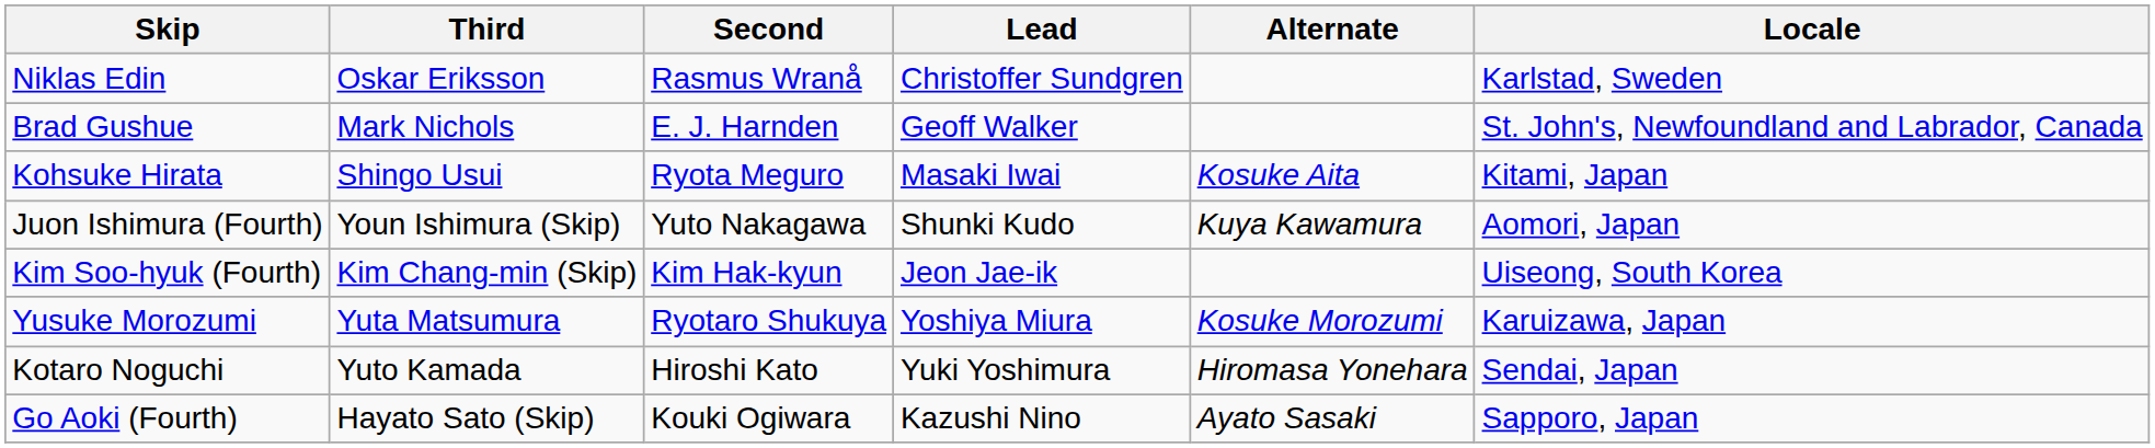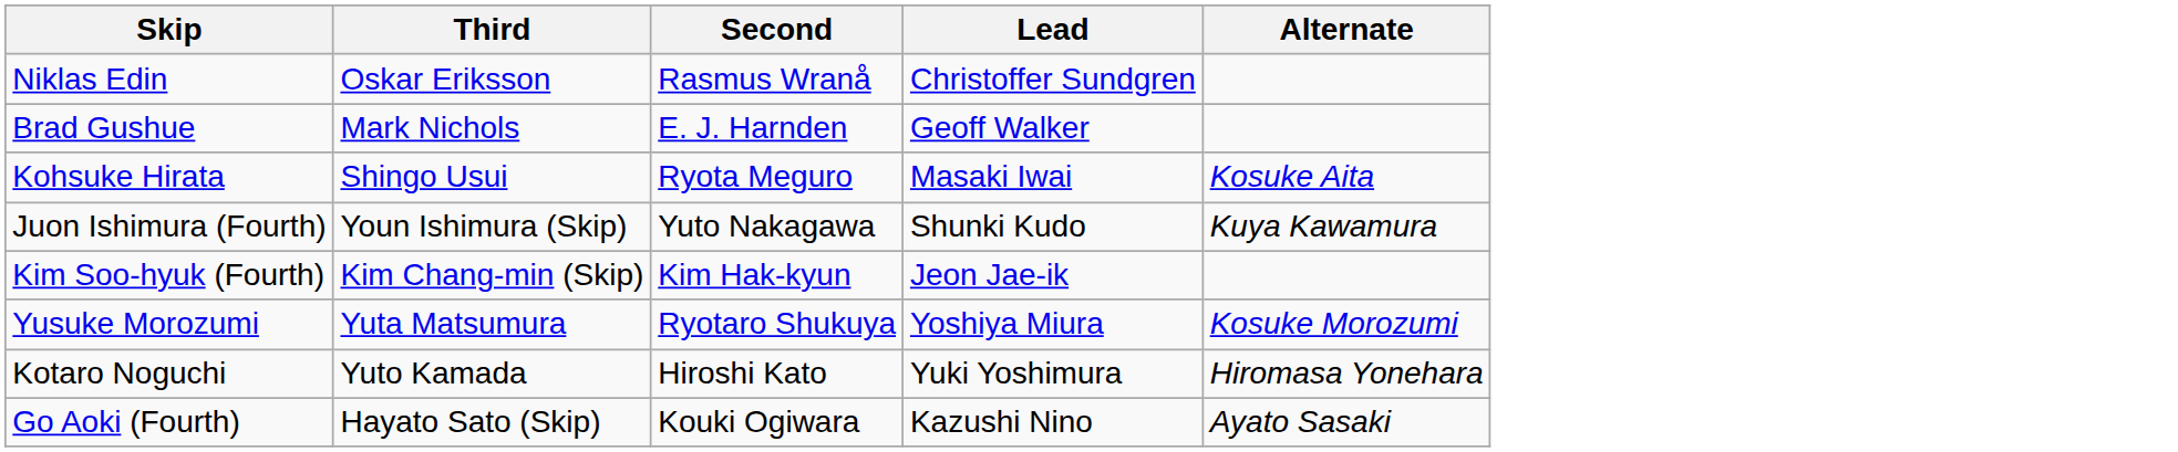 <table class=wikitable>
 <tr>
 <th scope="col">Skip</th>
 <th scope="col">Third</th>
 <th scope="col">Second</th>
 <th scope="col">Lead</th>
 <th scope="col">Alternate</th>
-<th scope="col">Locale</th>
 </tr>
 <tr>
 <td><a href='#'>Niklas Edin</a></td>
 <td><a href='#'>Oskar Eriksson</a></td>
 <td><a href='#'>Rasmus Wranå</a></td>
 <td><a href='#'>Christoffer Sundgren</a></td>
 <td></td>
-<td> <a href='#'>Karlstad</a>, <a href='#'>Sweden</a></td>
 </tr>
 <tr>
 <td><a href='#'>Brad Gushue</a></td>
 <td><a href='#'>Mark Nichols</a></td>
 <td><a href='#'>E. J. Harnden</a></td>
 <td><a href='#'>Geoff Walker</a></td>
 <td></td>
-<td> <a href='#'>St. John's</a>, <a href='#'>Newfoundland and Labrador</a>, <a href='#'>Canada</a></td>
 </tr>
 <tr>
 <td><a href='#'>Kohsuke Hirata</a></td>
 <td><a href='#'>Shingo Usui</a></td>
 <td><a href='#'>Ryota Meguro</a></td>
 <td><a href='#'>Masaki Iwai</a></td>
 <td><em><a href='#'>Kosuke Aita</a></em></td>
-<td> <a href='#'>Kitami</a>, <a href='#'>Japan</a></td>
 </tr>
 <tr>
 <td>Juon Ishimura (Fourth)</td>
 <td>Youn Ishimura (Skip)</td>
 <td>Yuto Nakagawa</td>
 <td>Shunki Kudo</td>
 <td><em>Kuya Kawamura</em></td>
-<td> <a href='#'>Aomori</a>, <a href='#'>Japan</a></td>
 </tr>
 <tr>
 <td><a href='#'>Kim Soo-hyuk</a> (Fourth)</td>
 <td><a href='#'>Kim Chang-min</a> (Skip)</td>
 <td><a href='#'>Kim Hak-kyun</a></td>
 <td><a href='#'>Jeon Jae-ik</a></td>
 <td></td>
-<td> <a href='#'>Uiseong</a>, <a href='#'>South Korea</a></td>
 </tr>
 <tr>
 <td><a href='#'>Yusuke Morozumi</a></td>
 <td><a href='#'>Yuta Matsumura</a></td>
 <td><a href='#'>Ryotaro Shukuya</a></td>
 <td><a href='#'>Yoshiya Miura</a></td>
 <td><em><a href='#'>Kosuke Morozumi</a></em></td>
-<td> <a href='#'>Karuizawa</a>, <a href='#'>Japan</a></td>
 </tr>
 <tr>
 <td>Kotaro Noguchi</td>
 <td>Yuto Kamada</td>
 <td>Hiroshi Kato</td>
 <td>Yuki Yoshimura</td>
 <td><em>Hiromasa Yonehara</em></td>
-<td> <a href='#'>Sendai</a>, <a href='#'>Japan</a></td>
 </tr>
 <tr>
 <td><a href='#'>Go Aoki</a> (Fourth)</td>
 <td>Hayato Sato (Skip)</td>
 <td>Kouki Ogiwara</td>
 <td>Kazushi Nino</td>
 <td><em>Ayato Sasaki</em></td>
-<td> <a href='#'>Sapporo</a>, <a href='#'>Japan</a></td>
 </tr>
 </table>
